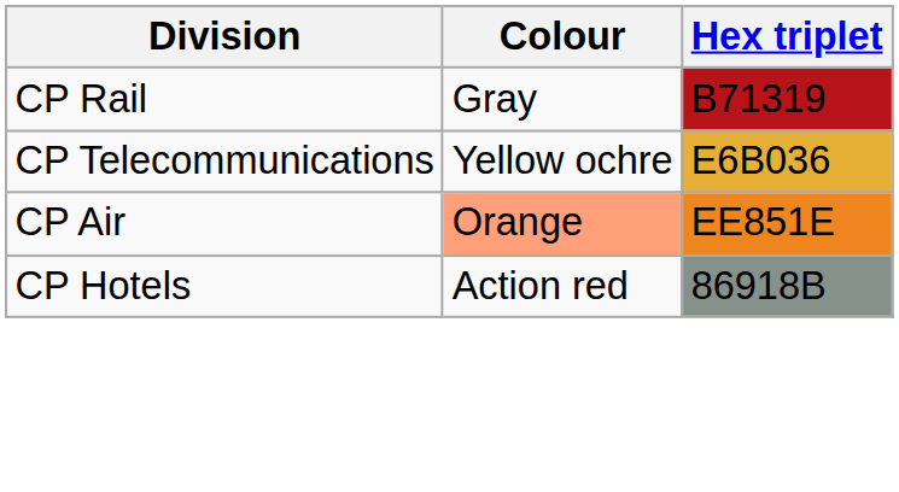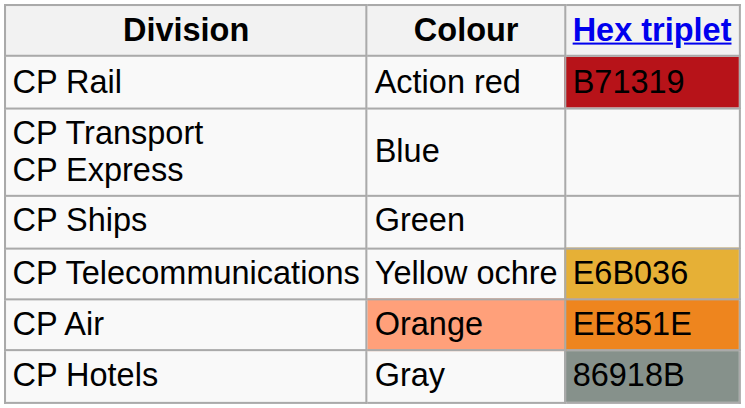 <table class="wikitable">
 <tr>
 <th>Division</th>
 <th>Colour</th>
 <th><a href='#'>Hex triplet</a></th>
 </tr>
 <tr>
 <td>CP Rail</td>
-<td>Gray</td>
+<td>Action red</td>
 <td bgcolor=#B71319><span>B71319</span></td>
+</tr>
+<tr>
+<td>CP Transport<br> CP Express</td>
+<td>Blue</td>
+<td></td>
+</tr>
+<tr>
+<td>CP Ships</td>
+<td>Green</td>
+<td></td>
 </tr>
 <tr>
 <td>CP Telecommunications</td>
 <td>Yellow ochre</td>
 <td bgcolor=#E6B036>E6B036</td>
 </tr>
 <tr>
 <td>CP Air</td>
 <td style="background: lightsalmon;">Orange</td>
 <td bgcolor=#EE851E>EE851E</td>
 </tr>
 <tr>
 <td>CP Hotels</td>
-<td>Action red</td>
+<td>Gray</td>
 <td bgcolor=#86918B>86918B</td>
 </tr>
 </table>
